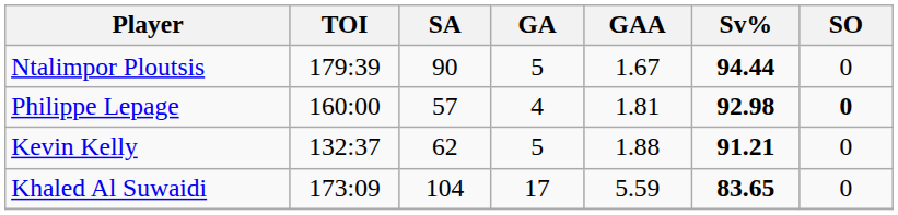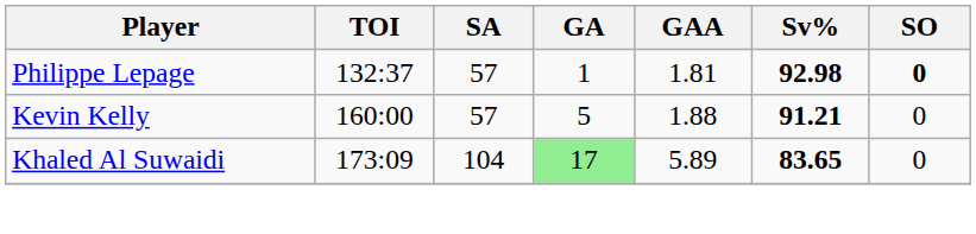 <table class="wikitable sortable" style="text-align:center;">
 <tr>
 <th width="170px">Player</th>
 <th width="60px">TOI</th>
 <th width="50px">SA</th>
 <th width="50px">GA</th>
 <th width="60px">GAA</th>
 <th width="60px">Sv%</th>
 <th width="50px">SO</th>
 </tr>
 <tr>
-<td style="text-align:left;"> <a href='#'>Ntalimpor Ploutsis</a></td>
-<td>179:39</td>
-<td>90</td>
-<td>5</td>
-<td>1.67</td>
-<td><strong>94.44</strong></td>
-<td>0</td>
-</tr>
-<tr>
 <td style="text-align:left;"> <a href='#'>Philippe Lepage</a></td>
-<td>160:00</td>
+<td>132:37</td>
 <td>57</td>
-<td>4</td>
+<td>1</td>
 <td>1.81</td>
 <td><strong>92.98</strong></td>
 <td><strong>0</strong></td>
 </tr>
 <tr>
 <td style="text-align:left;"> <a href='#'>Kevin Kelly</a></td>
-<td>132:37</td>
-<td>62</td>
+<td>160:00</td>
+<td>57</td>
 <td>5</td>
 <td>1.88</td>
 <td><strong>91.21</strong></td>
 <td>0</td>
 </tr>
 <tr>
 <td style="text-align:left;"> <a href='#'>Khaled Al Suwaidi</a></td>
 <td>173:09</td>
 <td>104</td>
-<td>17</td>
-<td>5.59</td>
+<td style="background: lightgreen;">17</td>
+<td>5.89</td>
 <td><strong>83.65</strong></td>
 <td>0</td>
 </tr>
 <tr>
 </tr>
 </table>
